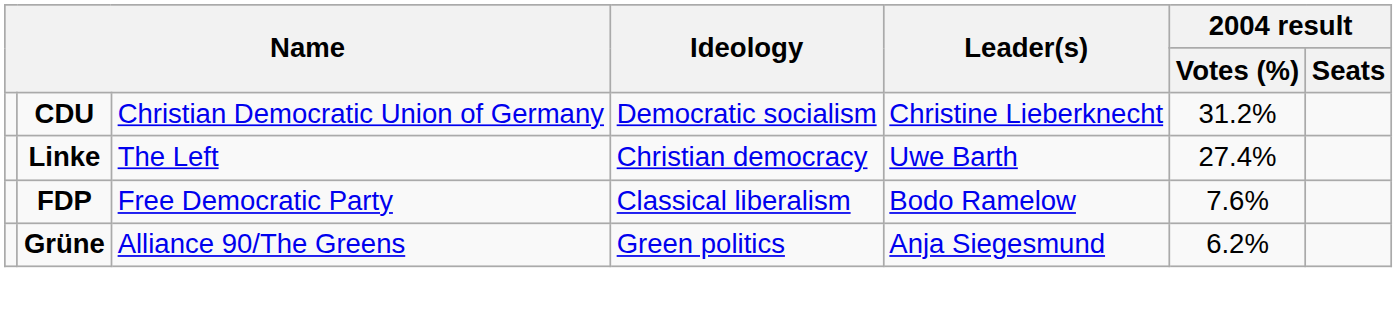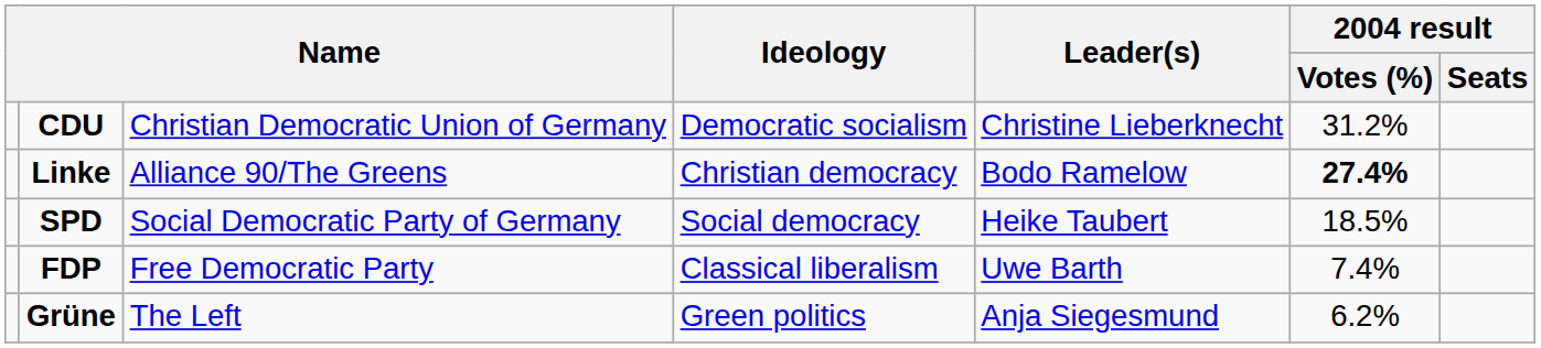 <table class="wikitable">
 <tr>
 <th rowspan=2 colspan=3>Name</th>
 <th rowspan=2>Ideology</th>
 <th rowspan=2>Leader(s)</th>
 <th colspan=2>2004 result</th>
 </tr>
 <tr>
 <th>Votes (%)</th>
 <th>Seats</th>
 </tr>
 <tr>
 <td bgcolor=></td>
 <td align=center><strong>CDU</strong></td>
 <td><a href='#'>Christian Democratic Union of Germany</a><br></td>
 <td><a href='#'>Democratic socialism</a></td>
 <td><a href='#'>Christine Lieberknecht</a></td>
 <td align=center>31.2%</td>
 <td></td>
 </tr>
 <tr>
 <td bgcolor=></td>
 <td align=center><strong>Linke</strong></td>
-<td><a href='#'>The Left</a><br></td>
+<td><a href='#'>Alliance 90/The Greens</a><br></td>
 <td><a href='#'>Christian democracy</a></td>
-<td><a href='#'>Uwe Barth</a></td>
-<td align=center>27.4%</td>
+<td><a href='#'>Bodo Ramelow</a></td>
+<td align=center><strong>27.4%</strong></td>
+<td></td>
+</tr>
+<tr>
+<td bgcolor=></td>
+<td align=center><strong>SPD</strong></td>
+<td><a href='#'>Social Democratic Party of Germany</a><br></td>
+<td><a href='#'>Social democracy</a></td>
+<td><a href='#'>Heike Taubert</a></td>
+<td align=center>18.5%</td>
 <td></td>
 </tr>
 <tr>
 <td bgcolor=></td>
 <td align=center><strong>FDP</strong></td>
 <td><a href='#'>Free Democratic Party</a><br></td>
 <td><a href='#'>Classical liberalism</a></td>
-<td><a href='#'>Bodo Ramelow</a></td>
-<td align=center>7.6%</td>
+<td><a href='#'>Uwe Barth</a></td>
+<td align=center>7.4%</td>
 <td></td>
 </tr>
 <tr>
 <td bgcolor=></td>
 <td align=center><strong>Grüne</strong></td>
-<td><a href='#'>Alliance 90/The Greens</a><br></td>
+<td><a href='#'>The Left</a><br></td>
 <td><a href='#'>Green politics</a></td>
 <td><a href='#'>Anja Siegesmund</a></td>
 <td align=center>6.2%</td>
 <td></td>
 </tr>
 </table>
